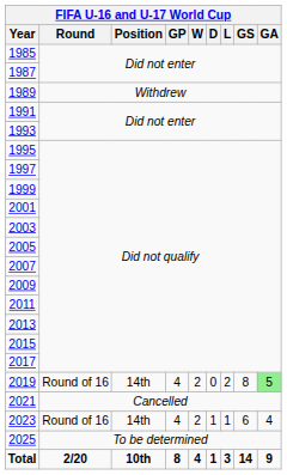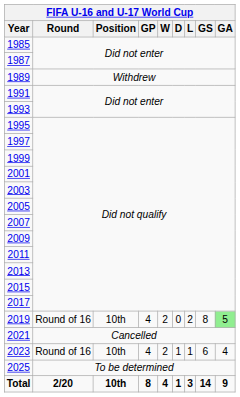 <table class="wikitable" style="text-align: center;font-size:90%;">
 <tr>
 <th colspan=10><a href='#'>FIFA U-16 and U-17 World Cup</a></th>
 </tr>
 <tr>
 <th>Year</th>
 <th>Round</th>
 <th>Position</th>
 <th>GP</th>
 <th>W</th>
 <th>D</th>
 <th>L</th>
 <th>GS</th>
 <th>GA</th>
 </tr>
 <tr>
 <td> <a href='#'>1985</a></td>
 <td rowspan=2 colspan=8><em>Did not enter</em></td>
 </tr>
 <tr>
 <td> <a href='#'>1987</a></td>
 </tr>
 <tr>
 <td> <a href='#'>1989</a></td>
 <td colspan=8><em>Withdrew</em></td>
 </tr>
 <tr>
 <td> <a href='#'>1991</a></td>
 <td rowspan=2 colspan=8><em>Did not enter</em></td>
 </tr>
 <tr>
 <td> <a href='#'>1993</a></td>
 </tr>
 <tr>
 <td> <a href='#'>1995</a></td>
 <td rowspan=12 colspan=8><em>Did not qualify</em></td>
 </tr>
 <tr>
 <td> <a href='#'>1997</a></td>
 </tr>
 <tr>
 <td> <a href='#'>1999</a></td>
 </tr>
 <tr>
 <td> <a href='#'>2001</a></td>
 </tr>
 <tr>
 <td> <a href='#'>2003</a></td>
 </tr>
 <tr>
 <td> <a href='#'>2005</a></td>
 </tr>
 <tr>
 <td> <a href='#'>2007</a></td>
 </tr>
 <tr>
 <td> <a href='#'>2009</a></td>
 </tr>
 <tr>
 <td> <a href='#'>2011</a></td>
 </tr>
 <tr>
 <td> <a href='#'>2013</a></td>
 </tr>
 <tr>
 <td> <a href='#'>2015</a></td>
 </tr>
 <tr>
 <td> <a href='#'>2017</a></td>
 </tr>
 <tr>
 <td> <a href='#'>2019</a></td>
 <td>Round of 16</td>
-<td>14th</td>
+<td>10th</td>
 <td>4</td>
 <td>2</td>
 <td>0</td>
 <td>2</td>
 <td>8</td>
 <td style="background: lightgreen;">5</td>
 </tr>
 <tr>
 <td> <a href='#'>2021</a></td>
 <td colspan=8><em>Cancelled</em></td>
 </tr>
 <tr>
 <td> <a href='#'>2023</a></td>
 <td>Round of 16</td>
-<td>14th</td>
+<td>10th</td>
 <td>4</td>
 <td>2</td>
 <td>1</td>
 <td>1</td>
 <td>6</td>
 <td>4</td>
 </tr>
 <tr>
 <td> <a href='#'>2025</a></td>
 <td colspan=8><em>To be determined</em></td>
 </tr>
 <tr>
 <td><strong>Total</strong></td>
 <td><strong>2/20</strong></td>
 <td><strong>10th</strong></td>
 <td><strong>8</strong></td>
 <td><strong>4</strong></td>
 <td><strong>1</strong></td>
 <td><strong>3</strong></td>
 <td><strong>14</strong></td>
 <td><strong>9</strong></td>
 </tr>
 </table>
